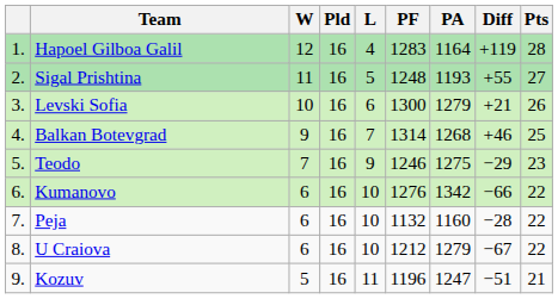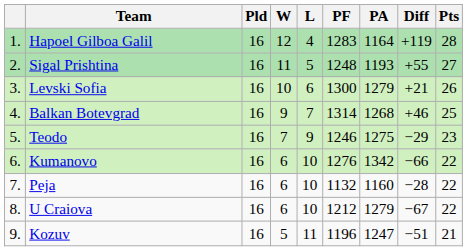 <table class="wikitable" style="text-align:center">
 <tr>
 <th width=15></th>
 <th width=220>Team</th>
+<th width=20>Pld</th>
 <th width=20>W</th>
-<th width=20>Pld</th>
 <th width=20>L</th>
 <th width=20>PF</th>
 <th width=20>PA</th>
 <th width=30>Diff</th>
 <th width=20>Pts</th>
 </tr>
 <tr bgcolor=#ACE1AF>
 <td>1.</td>
 <td align=left> <a href='#'>Hapoel Gilboa Galil</a></td>
+<td>16</td>
 <td>12</td>
-<td>16</td>
 <td>4</td>
 <td>1283</td>
 <td>1164</td>
 <td>+119</td>
 <td>28</td>
 </tr>
 <tr bgcolor=#ACE1AF>
 <td>2.</td>
 <td align=left> <a href='#'>Sigal Prishtina</a></td>
+<td>16</td>
 <td>11</td>
-<td>16</td>
 <td>5</td>
 <td>1248</td>
 <td>1193</td>
 <td>+55</td>
 <td>27</td>
 </tr>
 <tr bgcolor=#D0F0C0>
 <td>3.</td>
 <td align=left> <a href='#'>Levski Sofia</a></td>
+<td>16</td>
 <td>10</td>
-<td>16</td>
 <td>6</td>
 <td>1300</td>
 <td>1279</td>
 <td>+21</td>
 <td>26</td>
 </tr>
 <tr bgcolor=#D0F0C0>
 <td>4.</td>
 <td align=left> <a href='#'>Balkan Botevgrad</a></td>
+<td>16</td>
 <td>9</td>
-<td>16</td>
 <td>7</td>
 <td>1314</td>
 <td>1268</td>
 <td>+46</td>
 <td>25</td>
 </tr>
 <tr bgcolor=#D0F0C0>
 <td>5.</td>
 <td align=left> <a href='#'>Teodo</a></td>
+<td>16</td>
 <td>7</td>
-<td>16</td>
 <td>9</td>
 <td>1246</td>
 <td>1275</td>
 <td>−29</td>
 <td>23</td>
 </tr>
 <tr bgcolor=#D0F0C0>
 <td>6.</td>
 <td align=left> <a href='#'>Kumanovo</a></td>
+<td>16</td>
 <td>6</td>
-<td>16</td>
 <td>10</td>
 <td>1276</td>
 <td>1342</td>
 <td>−66</td>
 <td>22</td>
 </tr>
 <tr>
 <td>7.</td>
 <td align=left> <a href='#'>Peja</a></td>
+<td>16</td>
 <td>6</td>
-<td>16</td>
 <td>10</td>
 <td>1132</td>
 <td>1160</td>
 <td>−28</td>
 <td>22</td>
 </tr>
 <tr>
 <td>8.</td>
 <td align=left> <a href='#'>U Craiova</a></td>
+<td>16</td>
 <td>6</td>
-<td>16</td>
 <td>10</td>
 <td>1212</td>
 <td>1279</td>
 <td>−67</td>
 <td>22</td>
 </tr>
 <tr>
 <td>9.</td>
 <td align=left> <a href='#'>Kozuv</a></td>
+<td>16</td>
 <td>5</td>
-<td>16</td>
 <td>11</td>
 <td>1196</td>
 <td>1247</td>
 <td>−51</td>
 <td>21</td>
 </tr>
 </table>
